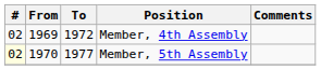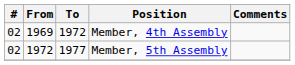 <table class="wikitable sortable">
 <tr>
 <th>#</th>
 <th>From</th>
 <th>To</th>
 <th>Position</th>
 <th>Comments</th>
 </tr>
 <tr>
 <td>02</td>
 <td>1969</td>
 <td>1972</td>
 <td>Member, <a href='#'>4th Assembly</a></td>
 <td></td>
 </tr>
 <tr>
-<td style="background: lightyellow;">02</td>
-<td>1970</td>
+<td>02</td>
+<td>1972</td>
 <td>1977</td>
 <td>Member, <a href='#'>5th Assembly</a></td>
 <td></td>
 </tr>
 <tr>
 </tr>
 </table>
